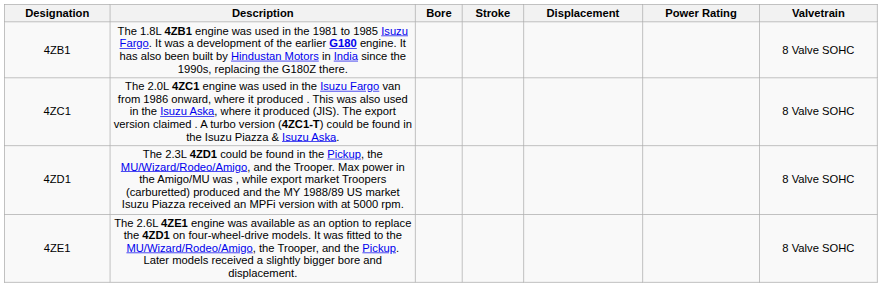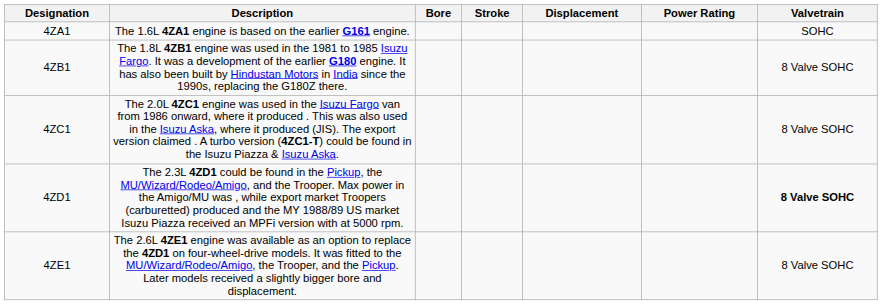 <table class="wikitable" style="text-align: center;">
 <tr>
 <th>Designation</th>
 <th width= 35%>Description</th>
 <th>Bore</th>
 <th>Stroke</th>
 <th>Displacement</th>
 <th>Power Rating</th>
 <th>Valvetrain</th>
+</tr>
+<tr>
+<td>4ZA1</td>
+<td>The 1.6L <strong>4ZA1</strong> engine is based on the earlier <strong><a href='#'>G161</a></strong> engine.</td>
+<td></td>
+<td></td>
+<td></td>
+<td></td>
+<td>SOHC</td>
 </tr>
 <tr>
 <td>4ZB1</td>
 <td>The 1.8L <strong>4ZB1</strong> engine was used in the 1981 to 1985 <a href='#'>Isuzu Fargo</a>. It was a development of the earlier <strong><a href='#'>G180</a></strong> engine. It has also been built by <a href='#'>Hindustan Motors</a> in <a href='#'>India</a> since the 1990s, replacing the G180Z there.</td>
 <td></td>
 <td></td>
 <td></td>
 <td></td>
 <td>8 Valve SOHC</td>
 </tr>
 <tr>
 <td>4ZC1</td>
 <td>The 2.0L <strong>4ZC1</strong> engine was used in the <a href='#'>Isuzu Fargo</a> van from 1986 onward, where it produced . This was also used in the <a href='#'>Isuzu Aska</a>, where it produced  (JIS). The export version claimed . A  turbo version (<strong>4ZC1-T</strong>) could be found in the Isuzu Piazza & <a href='#'>Isuzu Aska</a>.</td>
 <td></td>
 <td></td>
 <td></td>
 <td></td>
 <td>8 Valve SOHC</td>
 </tr>
 <tr>
 <td>4ZD1</td>
 <td>The 2.3L <strong>4ZD1</strong> could be found in the <a href='#'>Pickup</a>, the <a href='#'>MU/Wizard/Rodeo/Amigo</a>, and the Trooper. Max power in the Amigo/MU was , while export market Troopers (carburetted) produced  and the MY 1988/89 US market Isuzu Piazza received an MPFi version with  at 5000 rpm.</td>
 <td></td>
 <td></td>
 <td></td>
 <td></td>
-<td>8 Valve SOHC</td>
+<td><strong>8 Valve SOHC</strong></td>
 </tr>
 <tr>
 <td>4ZE1</td>
 <td>The 2.6L <strong>4ZE1</strong> engine was available as an option to replace the <strong>4ZD1</strong> on four-wheel-drive models. It was fitted to the <a href='#'>MU/Wizard/Rodeo/Amigo</a>, the Trooper, and the <a href='#'>Pickup</a>. Later models received a slightly bigger bore and displacement.</td>
 <td><br></td>
 <td></td>
 <td><br></td>
 <td></td>
 <td>8 Valve SOHC</td>
 </tr>
 </table>
